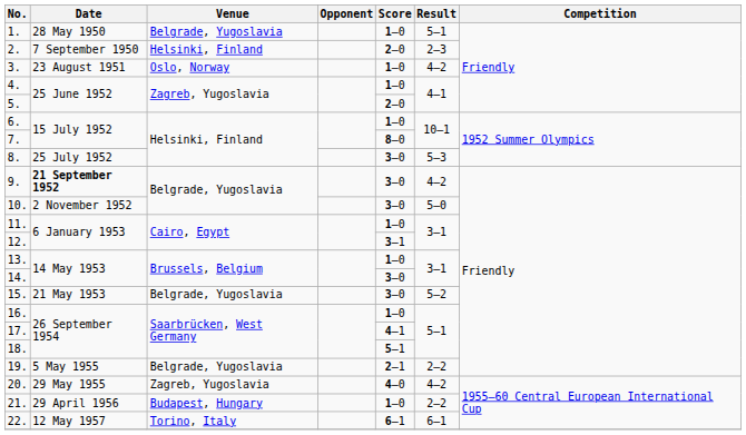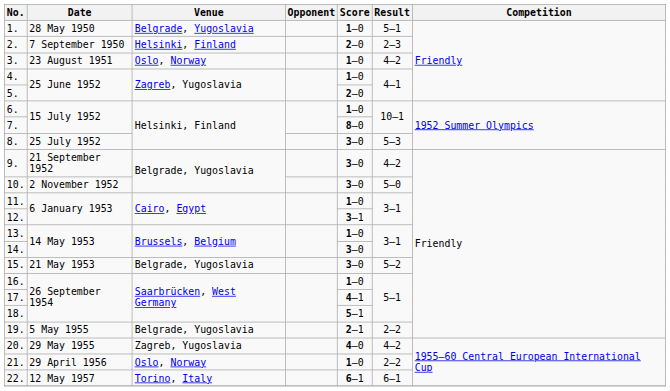 <table class="wikitable">
 <tr>
 <th>No.</th>
 <th>Date</th>
 <th>Venue</th>
 <th>Opponent</th>
 <th>Score</th>
 <th>Result</th>
 <th>Competition</th>
 </tr>
 <tr>
 <td>1.</td>
 <td>28 May 1950</td>
 <td><a href='#'>Belgrade</a>, <a href='#'>Yugoslavia</a></td>
 <td></td>
 <td align=center><strong>1</strong>–0</td>
 <td align=center>5–1</td>
 <td rowspan=5><a href='#'>Friendly</a></td>
 </tr>
 <tr>
 <td>2.</td>
 <td>7 September 1950</td>
 <td><a href='#'>Helsinki</a>, <a href='#'>Finland</a></td>
 <td></td>
 <td align=center><strong>2</strong>–0</td>
 <td align=center>2–3</td>
 </tr>
 <tr>
 <td>3.</td>
 <td>23 August 1951</td>
 <td><a href='#'>Oslo</a>, <a href='#'>Norway</a></td>
 <td></td>
 <td align=center><strong>1</strong>–0</td>
 <td align=center>4–2</td>
 </tr>
 <tr>
 <td>4.</td>
 <td rowspan=2>25 June 1952</td>
 <td rowspan=2><a href='#'>Zagreb</a>, Yugoslavia</td>
 <td rowspan=2></td>
 <td align=center><strong>1</strong>–0</td>
 <td rowspan=2 align=center>4–1</td>
 </tr>
 <tr>
 <td>5.</td>
 <td align=center><strong>2</strong>–0</td>
 </tr>
 <tr>
 <td>6.</td>
 <td rowspan=2>15 July 1952</td>
 <td rowspan=3>Helsinki, Finland</td>
 <td rowspan=2></td>
 <td align=center><strong>1</strong>–0</td>
 <td rowspan=2 align=center>10–1</td>
 <td rowspan=3><a href='#'>1952 Summer Olympics</a></td>
 </tr>
 <tr>
 <td>7.</td>
 <td align=center><strong>8</strong>–0</td>
 </tr>
 <tr>
 <td>8.</td>
 <td>25 July 1952</td>
 <td></td>
 <td align=center><strong>3</strong>–0</td>
 <td align=center>5–3</td>
 </tr>
 <tr>
 <td>9.</td>
-<td><strong>21 September 1952</strong></td>
+<td>21 September 1952</td>
 <td rowspan=2>Belgrade, Yugoslavia</td>
 <td></td>
 <td align=center><strong>3</strong>–0</td>
 <td align=center>4–2</td>
 <td rowspan=11>Friendly</td>
 </tr>
 <tr>
 <td>10.</td>
 <td>2 November 1952</td>
 <td></td>
 <td align=center><strong>3</strong>–0</td>
 <td align=center>5–0</td>
 </tr>
 <tr>
 <td>11.</td>
 <td rowspan=2>6 January 1953</td>
 <td rowspan=2><a href='#'>Cairo</a>, <a href='#'>Egypt</a></td>
 <td rowspan=2></td>
 <td align=center><strong>1</strong>–0</td>
 <td rowspan=2 align=center>3–1</td>
 </tr>
 <tr>
 <td>12.</td>
 <td align=center><strong>3</strong>–1</td>
 </tr>
 <tr>
 <td>13.</td>
 <td rowspan=2>14 May 1953</td>
 <td rowspan=2><a href='#'>Brussels</a>, <a href='#'>Belgium</a></td>
 <td rowspan=2></td>
 <td align=center><strong>1</strong>–0</td>
 <td rowspan=2 align=center>3–1</td>
 </tr>
 <tr>
 <td>14.</td>
 <td align=center><strong>3</strong>–0</td>
 </tr>
 <tr>
 <td>15.</td>
 <td>21 May 1953</td>
 <td>Belgrade, Yugoslavia</td>
 <td></td>
 <td align=center><strong>3</strong>–0</td>
 <td align=center>5–2</td>
 </tr>
 <tr>
 <td>16.</td>
 <td rowspan=3>26 September 1954</td>
 <td rowspan=3><a href='#'>Saarbrücken</a>, <a href='#'>West Germany</a></td>
 <td rowspan=3></td>
 <td align=center><strong>1</strong>–0</td>
 <td rowspan=3 align=center>5–1</td>
 </tr>
 <tr>
 <td>17.</td>
 <td align=center><strong>4</strong>–1</td>
 </tr>
 <tr>
 <td>18.</td>
 <td align=center><strong>5</strong>–1</td>
 </tr>
 <tr>
 <td>19.</td>
 <td>5 May 1955</td>
 <td>Belgrade, Yugoslavia</td>
 <td></td>
 <td align=center><strong>2</strong>–1</td>
 <td align=center>2–2</td>
 </tr>
 <tr>
 <td>20.</td>
 <td>29 May 1955</td>
 <td>Zagreb, Yugoslavia</td>
 <td></td>
 <td align=center><strong>4</strong>–0</td>
 <td align=center>4–2</td>
 <td rowspan=3><a href='#'>1955–60 Central European International Cup</a></td>
 </tr>
 <tr>
 <td>21.</td>
 <td>29 April 1956</td>
-<td><a href='#'>Budapest</a>, <a href='#'>Hungary</a></td>
+<td><a href='#'>Oslo</a>, <a href='#'>Norway</a></td>
 <td></td>
 <td align=center><strong>1</strong>–0</td>
 <td align=center>2–2</td>
 </tr>
 <tr>
 <td>22.</td>
 <td>12 May 1957</td>
 <td><a href='#'>Torino</a>, <a href='#'>Italy</a></td>
 <td></td>
 <td align=center><strong>6</strong>–1</td>
 <td align=center>6–1</td>
 </tr>
 <tr>
 </tr>
 </table>
